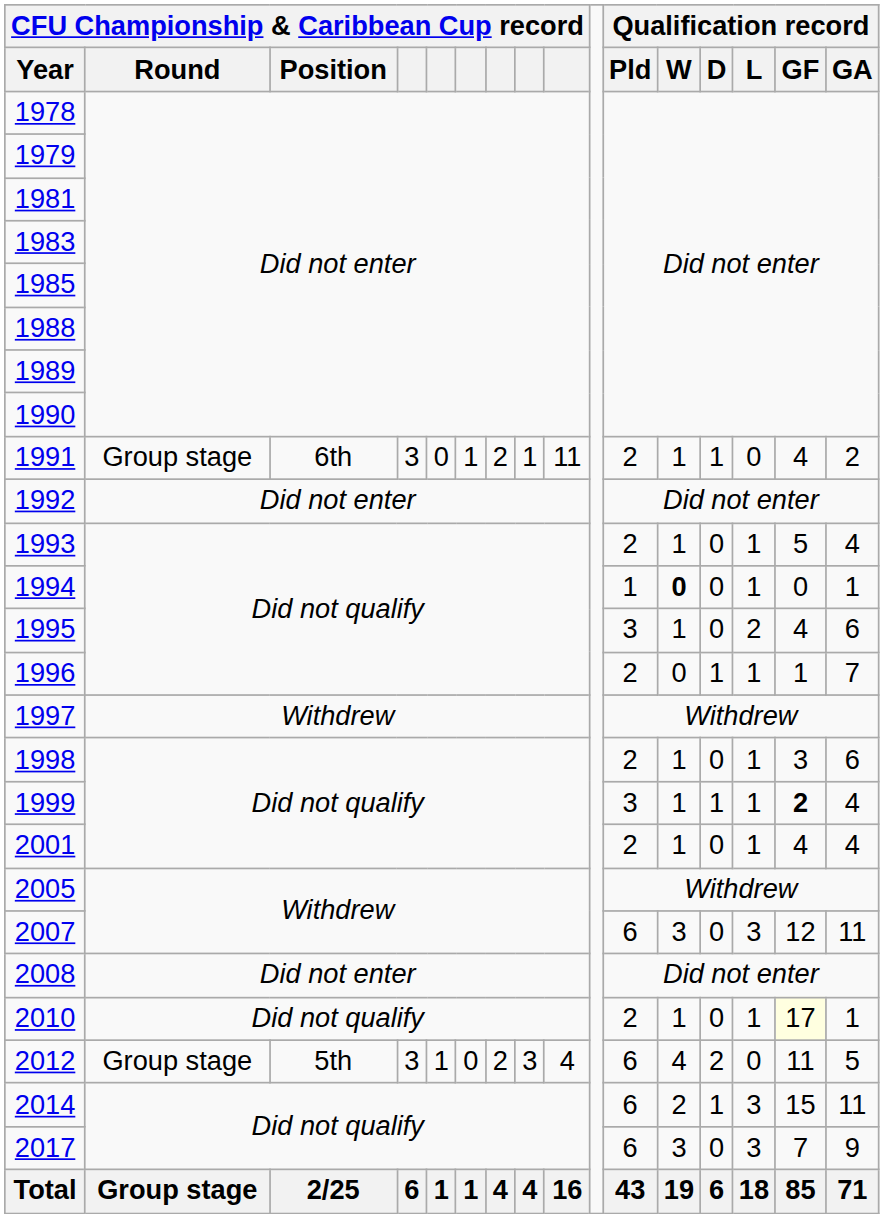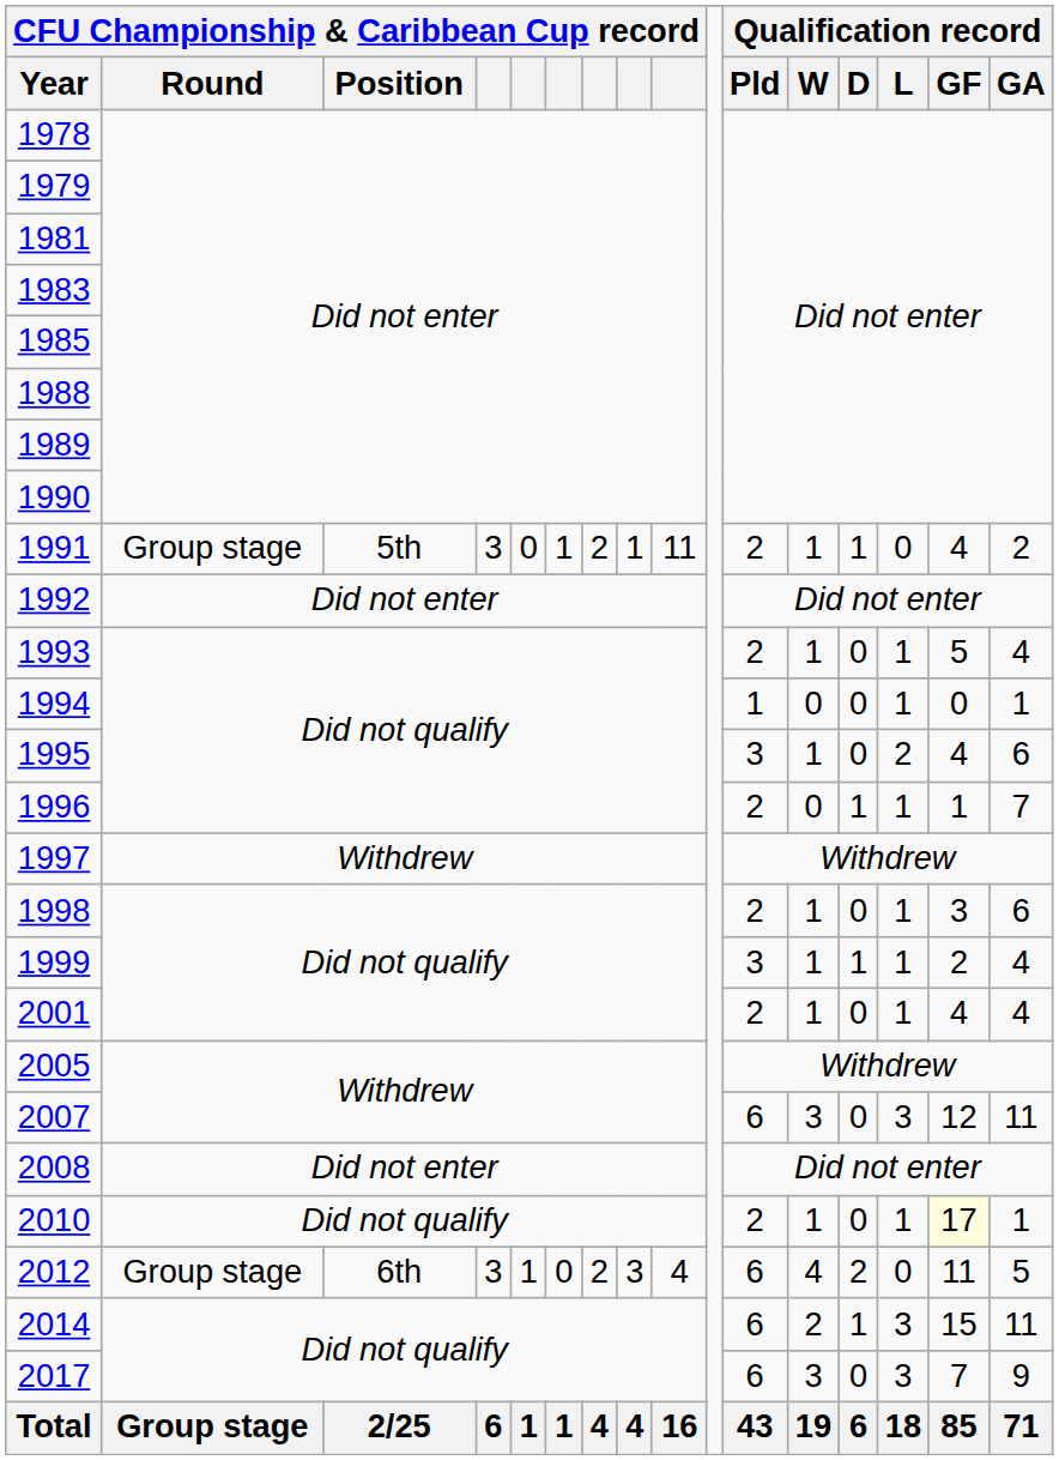 <table class="wikitable" style="text-align: center;">
 <tr>
 <th colspan=9><a href='#'>CFU Championship</a> & <a href='#'>Caribbean Cup</a> record</th>
 <td rowspan=28></td>
 <th colspan=6>Qualification record</th>
 </tr>
 <tr>
 <th>Year</th>
 <th>Round</th>
 <th>Position</th>
 <th></th>
 <th></th>
 <th></th>
 <th></th>
 <th></th>
 <th></th>
 <th>Pld</th>
 <th>W</th>
 <th>D</th>
 <th>L</th>
 <th>GF</th>
 <th>GA</th>
 </tr>
 <tr>
 <td> <a href='#'>1978</a></td>
 <td colspan=8 rowspan=8><em>Did not enter</em></td>
 <td colspan=6 rowspan=8><em>Did not enter</em></td>
 </tr>
 <tr>
 <td> <a href='#'>1979</a></td>
 </tr>
 <tr>
 <td> <a href='#'>1981</a></td>
 </tr>
 <tr>
 <td> <a href='#'>1983</a></td>
 </tr>
 <tr>
 <td> <a href='#'>1985</a></td>
 </tr>
 <tr>
 <td> <a href='#'>1988</a></td>
 </tr>
 <tr>
 <td> <a href='#'>1989</a></td>
 </tr>
 <tr>
 <td> <a href='#'>1990</a></td>
 </tr>
 <tr>
 <td> <a href='#'>1991</a></td>
 <td>Group stage</td>
-<td>6th</td>
+<td>5th</td>
 <td>3</td>
 <td>0</td>
 <td>1</td>
 <td>2</td>
 <td>1</td>
 <td>11</td>
 <td>2</td>
 <td>1</td>
 <td>1</td>
 <td>0</td>
 <td>4</td>
 <td>2</td>
 </tr>
 <tr>
 <td> <a href='#'>1992</a></td>
 <td colspan=8><em>Did not enter</em></td>
 <td colspan=6><em>Did not enter</em></td>
 </tr>
 <tr>
 <td> <a href='#'>1993</a></td>
 <td colspan=8 rowspan=4><em>Did not qualify</em></td>
 <td>2</td>
 <td>1</td>
 <td>0</td>
 <td>1</td>
 <td>5</td>
 <td>4</td>
 </tr>
 <tr>
 <td> <a href='#'>1994</a></td>
 <td>1</td>
-<td><strong>0</strong></td>
+<td>0</td>
 <td>0</td>
 <td>1</td>
 <td>0</td>
 <td>1</td>
 </tr>
 <tr>
 <td>  <a href='#'>1995</a></td>
 <td>3</td>
 <td>1</td>
 <td>0</td>
 <td>2</td>
 <td>4</td>
 <td>6</td>
 </tr>
 <tr>
 <td> <a href='#'>1996</a></td>
 <td>2</td>
 <td>0</td>
 <td>1</td>
 <td>1</td>
 <td>1</td>
 <td>7</td>
 </tr>
 <tr>
 <td>  <a href='#'>1997</a></td>
 <td colspan=8><em>Withdrew</em></td>
 <td colspan=6><em>Withdrew</em></td>
 </tr>
 <tr>
 <td>  <a href='#'>1998</a></td>
 <td colspan=8 rowspan=3><em>Did not qualify</em></td>
 <td>2</td>
 <td>1</td>
 <td>0</td>
 <td>1</td>
 <td>3</td>
 <td>6</td>
 </tr>
 <tr>
 <td> <a href='#'>1999</a></td>
 <td>3</td>
 <td>1</td>
 <td>1</td>
 <td>1</td>
-<td><strong>2</strong></td>
+<td>2</td>
 <td>4</td>
 </tr>
 <tr>
 <td> <a href='#'>2001</a></td>
 <td>2</td>
 <td>1</td>
 <td>0</td>
 <td>1</td>
 <td>4</td>
 <td>4</td>
 </tr>
 <tr>
 <td> <a href='#'>2005</a></td>
 <td colspan=8 rowspan=2><em>Withdrew</em></td>
 <td colspan=6><em>Withdrew</em></td>
 </tr>
 <tr>
 <td> <a href='#'>2007</a></td>
 <td>6</td>
 <td>3</td>
 <td>0</td>
 <td>3</td>
 <td>12</td>
 <td>11</td>
 </tr>
 <tr>
 <td> <a href='#'>2008</a></td>
 <td colspan=8><em>Did not enter</em></td>
 <td colspan=6><em>Did not enter</em></td>
 </tr>
 <tr>
 <td> <a href='#'>2010</a></td>
 <td colspan=8><em>Did not qualify</em></td>
 <td>2</td>
 <td>1</td>
 <td>0</td>
 <td>1</td>
 <td style="background: lightyellow;">17</td>
 <td>1</td>
 </tr>
 <tr>
 <td> <a href='#'>2012</a></td>
 <td>Group stage</td>
-<td>5th</td>
+<td>6th</td>
 <td>3</td>
 <td>1</td>
 <td>0</td>
 <td>2</td>
 <td>3</td>
 <td>4</td>
 <td>6</td>
 <td>4</td>
 <td>2</td>
 <td>0</td>
 <td>11</td>
 <td>5</td>
 </tr>
 <tr>
 <td> <a href='#'>2014</a></td>
 <td colspan=8 rowspan=2><em>Did not qualify</em></td>
 <td>6</td>
 <td>2</td>
 <td>1</td>
 <td>3</td>
 <td>15</td>
 <td>11</td>
 </tr>
 <tr>
 <td> <a href='#'>2017</a></td>
 <td>6</td>
 <td>3</td>
 <td>0</td>
 <td>3</td>
 <td>7</td>
 <td>9</td>
 </tr>
 <tr>
 <th>Total</th>
 <th>Group stage</th>
 <th>2/25</th>
 <th>6</th>
 <th>1</th>
 <th>1</th>
 <th>4</th>
 <th>4</th>
 <th>16</th>
 <th>43</th>
 <th>19</th>
 <th>6</th>
 <th>18</th>
 <th>85</th>
 <th>71</th>
 </tr>
 </table>
